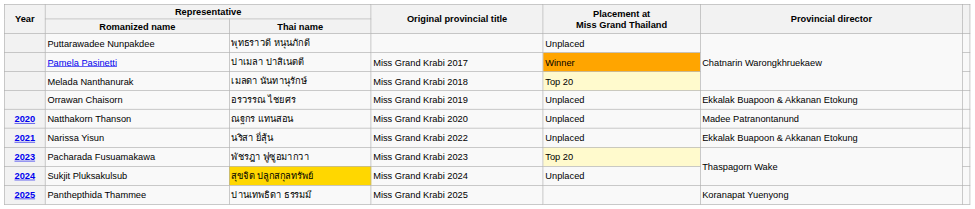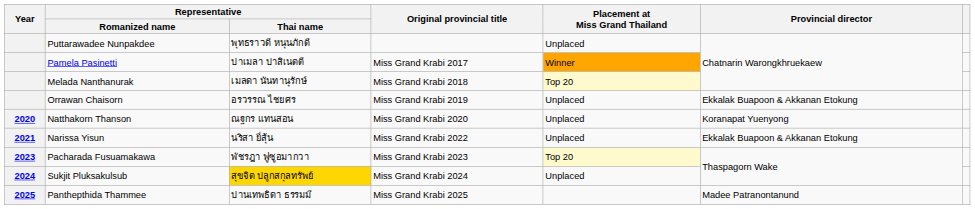 <table class="wikitable defaultcenter col2left col3left col6left" style="font-size:95%; width:100%">
 <tr>
 <th rowspan=2>Year</th>
 <th colspan=2>Representative</th>
 <th rowspan=2>Original provincial title</th>
 <th rowspan=2>Placement at<br>Miss Grand Thailand</th>
 <th rowspan=2>Provincial director</th>
 <th rowspan=2></th>
 </tr>
 <tr>
 <th>Romanized name</th>
 <th>Thai name</th>
 </tr>
 <tr>
 <th></th>
 <td>Puttarawadee Nunpakdee</td>
 <td>พุทธราวดี หนุนภักดี</td>
 <td></td>
 <td>Unplaced</td>
 <td rowspan=3>Chatnarin Warongkhruekaew</td>
 <td></td>
 </tr>
 <tr>
 <th></th>
 <td><a href='#'>Pamela Pasinetti</a></td>
 <td>ปาเมลา ปาสิเนตตี</td>
 <td>Miss Grand Krabi 2017</td>
 <td bgcolor=Orange>Winner</td>
 <td></td>
 </tr>
 <tr>
 <th></th>
 <td>Melada Nanthanurak</td>
 <td>เมลดา นันทานุรักษ์</td>
 <td>Miss Grand Krabi 2018</td>
 <td bgcolor=#FFFACD>Top 20</td>
 <td></td>
 </tr>
 <tr>
 <th></th>
 <td>Orrawan Chaisorn</td>
 <td>อรวรรณ ไชยศร</td>
 <td>Miss Grand Krabi 2019</td>
 <td>Unplaced</td>
 <td>Ekkalak Buapoon & Akkanan Etokung</td>
 <td></td>
 </tr>
 <tr>
 <th><a href='#'>2020</a></th>
 <td>Natthakorn Thanson</td>
 <td>ณฐกร แทนสอน</td>
 <td>Miss Grand Krabi 2020</td>
 <td>Unplaced</td>
-<td>Madee Patranontanund</td>
+<td>Koranapat Yuenyong</td>
 <td></td>
 </tr>
 <tr>
 <th><a href='#'>2021</a></th>
 <td>Narissa Yisun</td>
 <td>นริสา ยี่สุ้น</td>
 <td>Miss Grand Krabi 2022</td>
 <td>Unplaced</td>
 <td>Ekkalak Buapoon & Akkanan Etokung</td>
 <td></td>
 </tr>
 <tr>
 <th><a href='#'>2023</a></th>
 <td>Pacharada Fusuamakawa</td>
 <td>พัชรฎา ฟูซูอมากวา</td>
 <td>Miss Grand Krabi 2023</td>
 <td bgcolor=#FFFACD>Top 20</td>
 <td rowspan=2>Thaspagorn Wake</td>
 <td></td>
 </tr>
 <tr>
 <th><a href='#'>2024</a></th>
 <td>Sukjit Pluksakulsub</td>
 <td style="background: gold;">สุขจิต ปลูกสกุลทรัพย์</td>
 <td>Miss Grand Krabi 2024</td>
 <td>Unplaced</td>
 <td></td>
 </tr>
 <tr>
 <th><a href='#'>2025</a></th>
 <td>Panthepthida Thammee</td>
 <td>ปานเทพธิดา  ธรรมมี</td>
 <td>Miss Grand Krabi 2025</td>
 <td></td>
-<td>Koranapat Yuenyong</td>
+<td>Madee Patranontanund</td>
 <td></td>
 </tr>
 </table>
